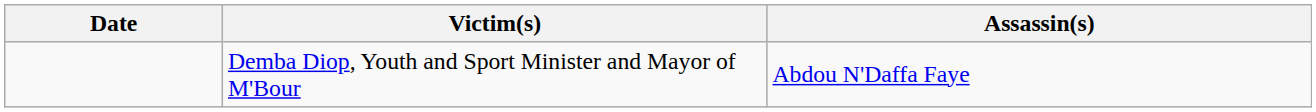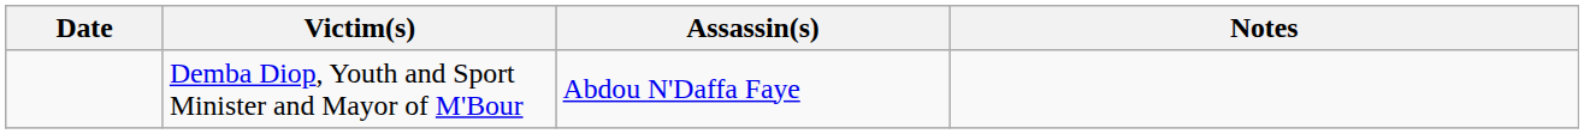 <table class="wikitable sortable" style="width:100%">
 <tr>
 <th style="width:10%">Date</th>
 <th style="width:25%">Victim(s)</th>
 <th style="width:25%">Assassin(s)</th>
+<th style="width:40%">Notes</th>
 </tr>
 <tr>
 <td></td>
 <td><a href='#'>Demba Diop</a>, Youth and Sport Minister and Mayor of <a href='#'>M'Bour</a></td>
 <td><a href='#'>Abdou N'Daffa Faye</a></td>
+<td></td>
 </tr>
 </table>
